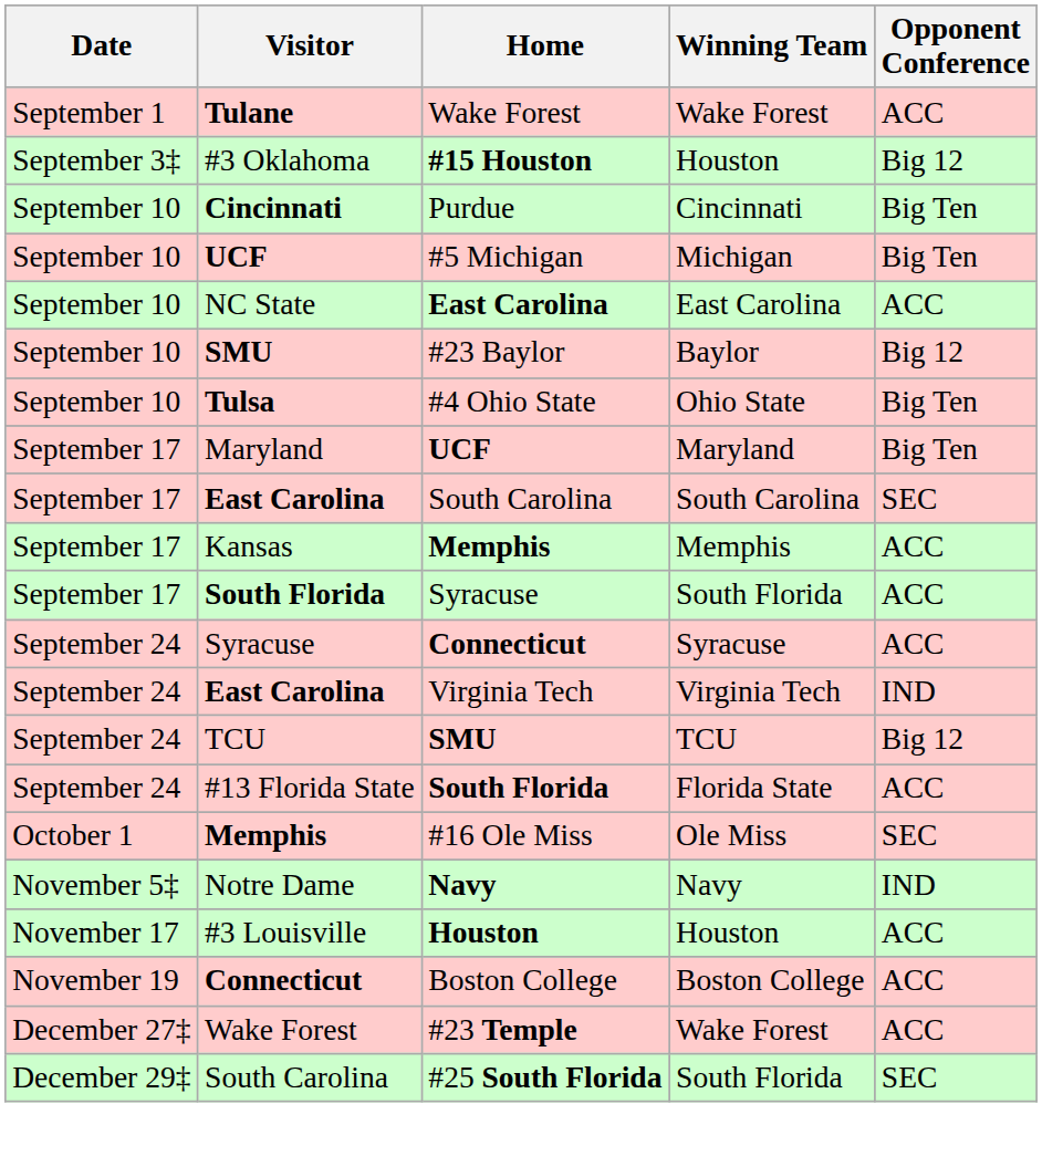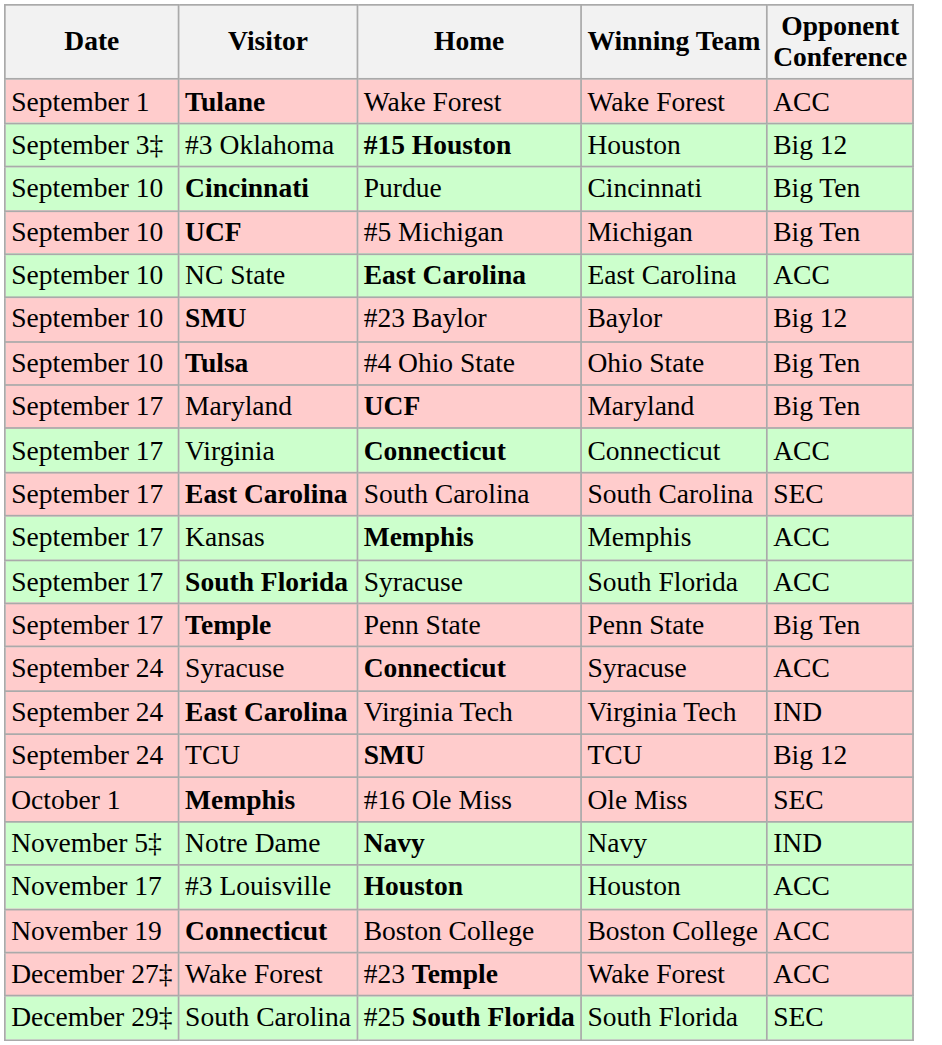 <table class="wikitable">
 <tr>
 <th>Date</th>
 <th>Visitor</th>
 <th>Home</th>
 <th>Winning Team</th>
 <th>Opponent<br>Conference</th>
 </tr>
 <tr bgcolor=#ffcccc>
 <td>September 1</td>
 <td><strong>Tulane</strong></td>
 <td>Wake Forest</td>
 <td>Wake Forest</td>
 <td>ACC</td>
 </tr>
 <tr bgcolor=#ccffcc>
 <td>September 3‡</td>
 <td>#3 Oklahoma</td>
 <td><strong>#15 Houston</strong></td>
 <td>Houston</td>
 <td>Big 12</td>
 </tr>
 <tr bgcolor=#ccffcc>
 <td>September 10</td>
 <td><strong>Cincinnati</strong></td>
 <td>Purdue</td>
 <td>Cincinnati</td>
 <td>Big Ten</td>
 </tr>
 <tr bgcolor=#ffcccc>
 <td>September 10</td>
 <td><strong>UCF</strong></td>
 <td>#5 Michigan</td>
 <td>Michigan</td>
 <td>Big Ten</td>
 </tr>
 <tr bgcolor=#ccffcc>
 <td>September 10</td>
 <td>NC State</td>
 <td><strong>East Carolina</strong></td>
 <td>East Carolina</td>
 <td>ACC</td>
 </tr>
 <tr bgcolor=#ffcccc>
 <td>September 10</td>
 <td><strong>SMU</strong></td>
 <td>#23 Baylor</td>
 <td>Baylor</td>
 <td>Big 12</td>
 </tr>
 <tr bgcolor=#ffcccc>
 <td>September 10</td>
 <td><strong>Tulsa</strong></td>
 <td>#4 Ohio State</td>
 <td>Ohio State</td>
 <td>Big Ten</td>
 </tr>
 <tr bgcolor=#ffcccc>
 <td>September 17</td>
 <td>Maryland</td>
 <td><strong>UCF</strong></td>
 <td>Maryland</td>
 <td>Big Ten</td>
 </tr>
+<tr bgcolor=#ccffcc>
+<td>September 17</td>
+<td>Virginia</td>
+<td><strong>Connecticut</strong></td>
+<td>Connecticut</td>
+<td>ACC</td>
+</tr>
 <tr bgcolor=#ffcccc>
 <td>September 17</td>
 <td><strong>East Carolina</strong></td>
 <td>South Carolina</td>
 <td>South Carolina</td>
 <td>SEC</td>
 </tr>
 <tr bgcolor=#ccffcc>
 <td>September 17</td>
 <td>Kansas</td>
 <td><strong>Memphis</strong></td>
 <td>Memphis</td>
 <td>ACC</td>
 </tr>
 <tr bgcolor=#ccffcc>
 <td>September 17</td>
 <td><strong>South Florida</strong></td>
 <td>Syracuse</td>
 <td>South Florida</td>
 <td>ACC</td>
 </tr>
 <tr bgcolor=#ffcccc>
+<td>September 17</td>
+<td><strong>Temple</strong></td>
+<td>Penn State</td>
+<td>Penn State</td>
+<td>Big Ten</td>
+</tr>
+<tr bgcolor=#ffcccc>
 <td>September 24</td>
 <td>Syracuse</td>
 <td><strong>Connecticut</strong></td>
 <td>Syracuse</td>
 <td>ACC</td>
 </tr>
 <tr bgcolor=#ffcccc>
 <td>September 24</td>
 <td><strong>East Carolina</strong></td>
 <td>Virginia Tech</td>
 <td>Virginia Tech</td>
 <td>IND</td>
 </tr>
 <tr bgcolor=#ffcccc>
 <td>September 24</td>
 <td>TCU</td>
 <td><strong>SMU</strong></td>
 <td>TCU</td>
 <td>Big 12</td>
-</tr>
-<tr bgcolor=#ffcccc>
-<td>September 24</td>
-<td>#13 Florida State</td>
-<td><strong>South Florida</strong></td>
-<td>Florida State</td>
-<td>ACC</td>
 </tr>
 <tr bgcolor=#ffcccc>
 <td>October 1</td>
 <td><strong>Memphis</strong></td>
 <td>#16 Ole Miss</td>
 <td>Ole Miss</td>
 <td>SEC</td>
 </tr>
 <tr bgcolor=#ccffcc>
 <td>November 5‡</td>
 <td>Notre Dame</td>
 <td><strong>Navy</strong></td>
 <td>Navy</td>
 <td>IND</td>
 </tr>
 <tr bgcolor=#ccffcc>
 <td>November 17</td>
 <td>#3 Louisville</td>
 <td><strong>Houston</strong></td>
 <td>Houston</td>
 <td>ACC</td>
 </tr>
 <tr bgcolor=ffcccc>
 <td>November 19</td>
 <td><strong>Connecticut</strong></td>
 <td>Boston College</td>
 <td>Boston College</td>
 <td>ACC</td>
 </tr>
 <tr bgcolor=ffcccc>
 <td>December 27‡</td>
 <td>Wake Forest</td>
 <td>#23 <strong>Temple</strong></td>
 <td>Wake Forest</td>
 <td>ACC</td>
 </tr>
 <tr bgcolor=#ccffcc>
 <td>December 29‡</td>
 <td>South Carolina</td>
 <td>#25 <strong>South Florida</strong></td>
 <td>South Florida</td>
 <td>SEC</td>
 </tr>
 </table>
